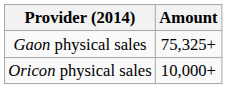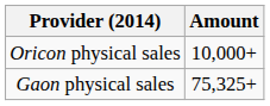 <table class="wikitable" style="text-align:center;"|>
 <tr>
 <th>Provider (2014)</th>
 <th>Amount</th>
 </tr>
 <tr>
+<td><em>Oricon</em> physical sales</td>
+<td>10,000+</td>
+</tr>
+<tr>
 <td><em>Gaon</em> physical sales</td>
 <td>75,325+</td>
 </tr>
-<tr>
-<td><em>Oricon</em> physical sales</td>
-<td>10,000+</td>
-</tr>
 </table>
